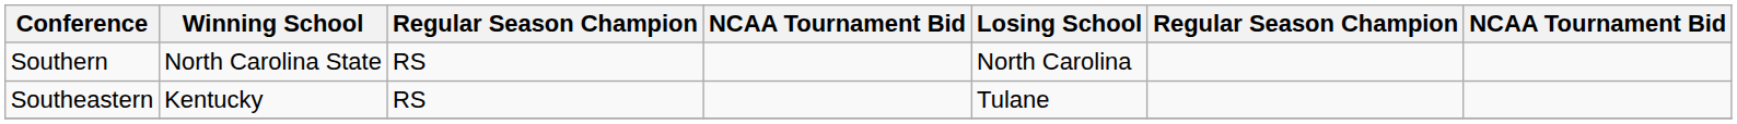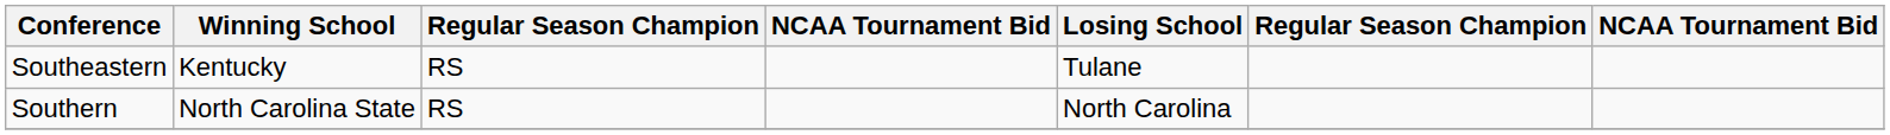 <table class="wikitable">
 <tr>
 <th>Conference</th>
 <th>Winning School</th>
 <th>Regular Season Champion</th>
 <th>NCAA Tournament Bid</th>
 <th>Losing School</th>
 <th>Regular Season Champion</th>
 <th>NCAA Tournament Bid</th>
 </tr>
 <tr>
+<td>Southeastern</td>
+<td>Kentucky</td>
+<td>RS</td>
+<td></td>
+<td>Tulane</td>
+<td></td>
+<td></td>
+</tr>
+<tr>
 <td>Southern</td>
 <td>North Carolina State</td>
 <td>RS</td>
 <td></td>
 <td>North Carolina</td>
 <td></td>
 <td></td>
 </tr>
 <tr>
-<td>Southeastern</td>
-<td>Kentucky</td>
-<td>RS</td>
-<td></td>
-<td>Tulane</td>
-<td></td>
-<td></td>
-</tr>
-<tr>
 </tr>
 </table>
